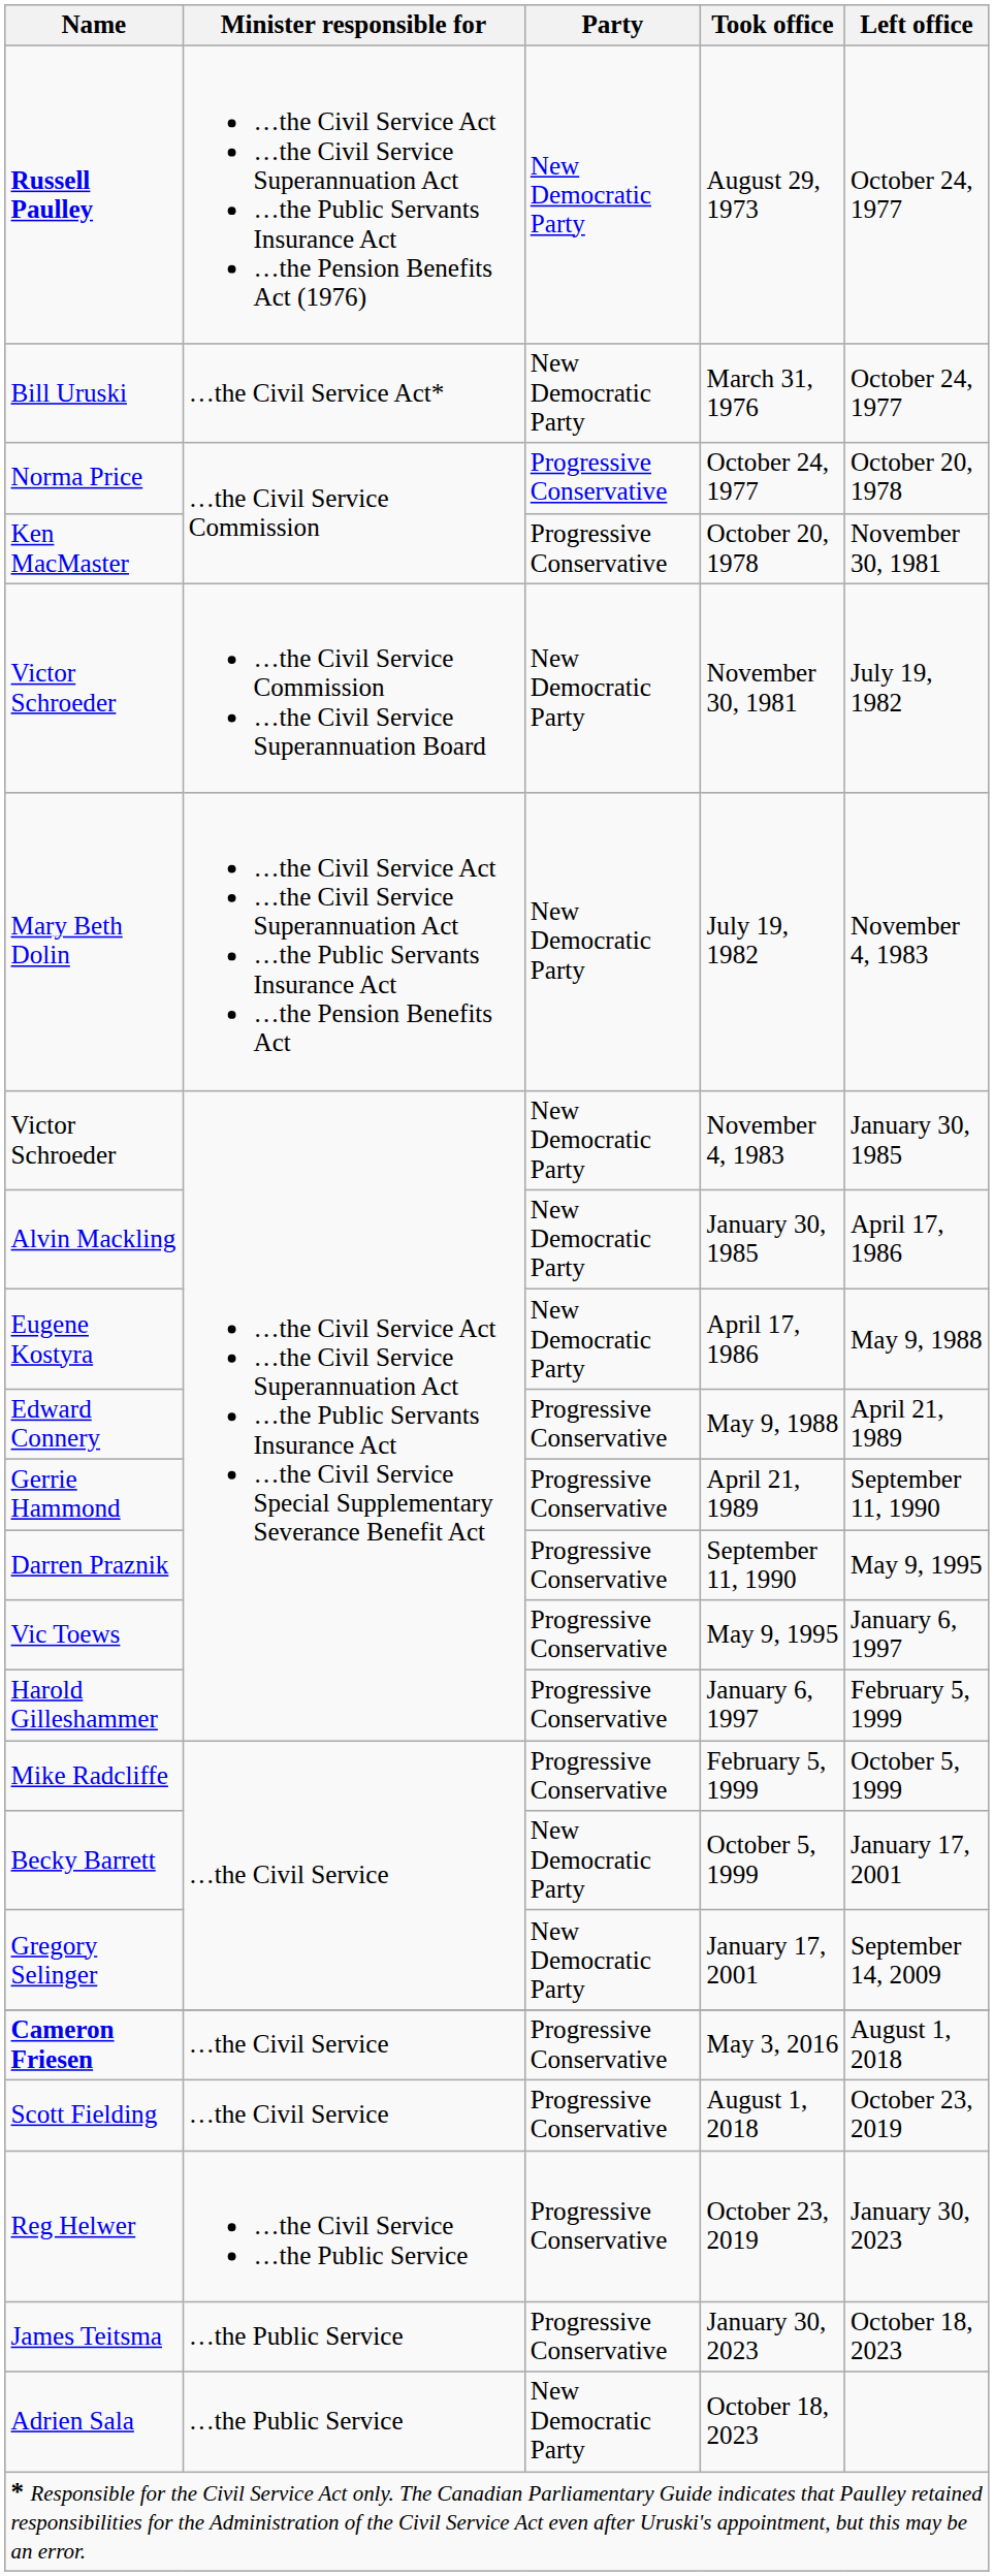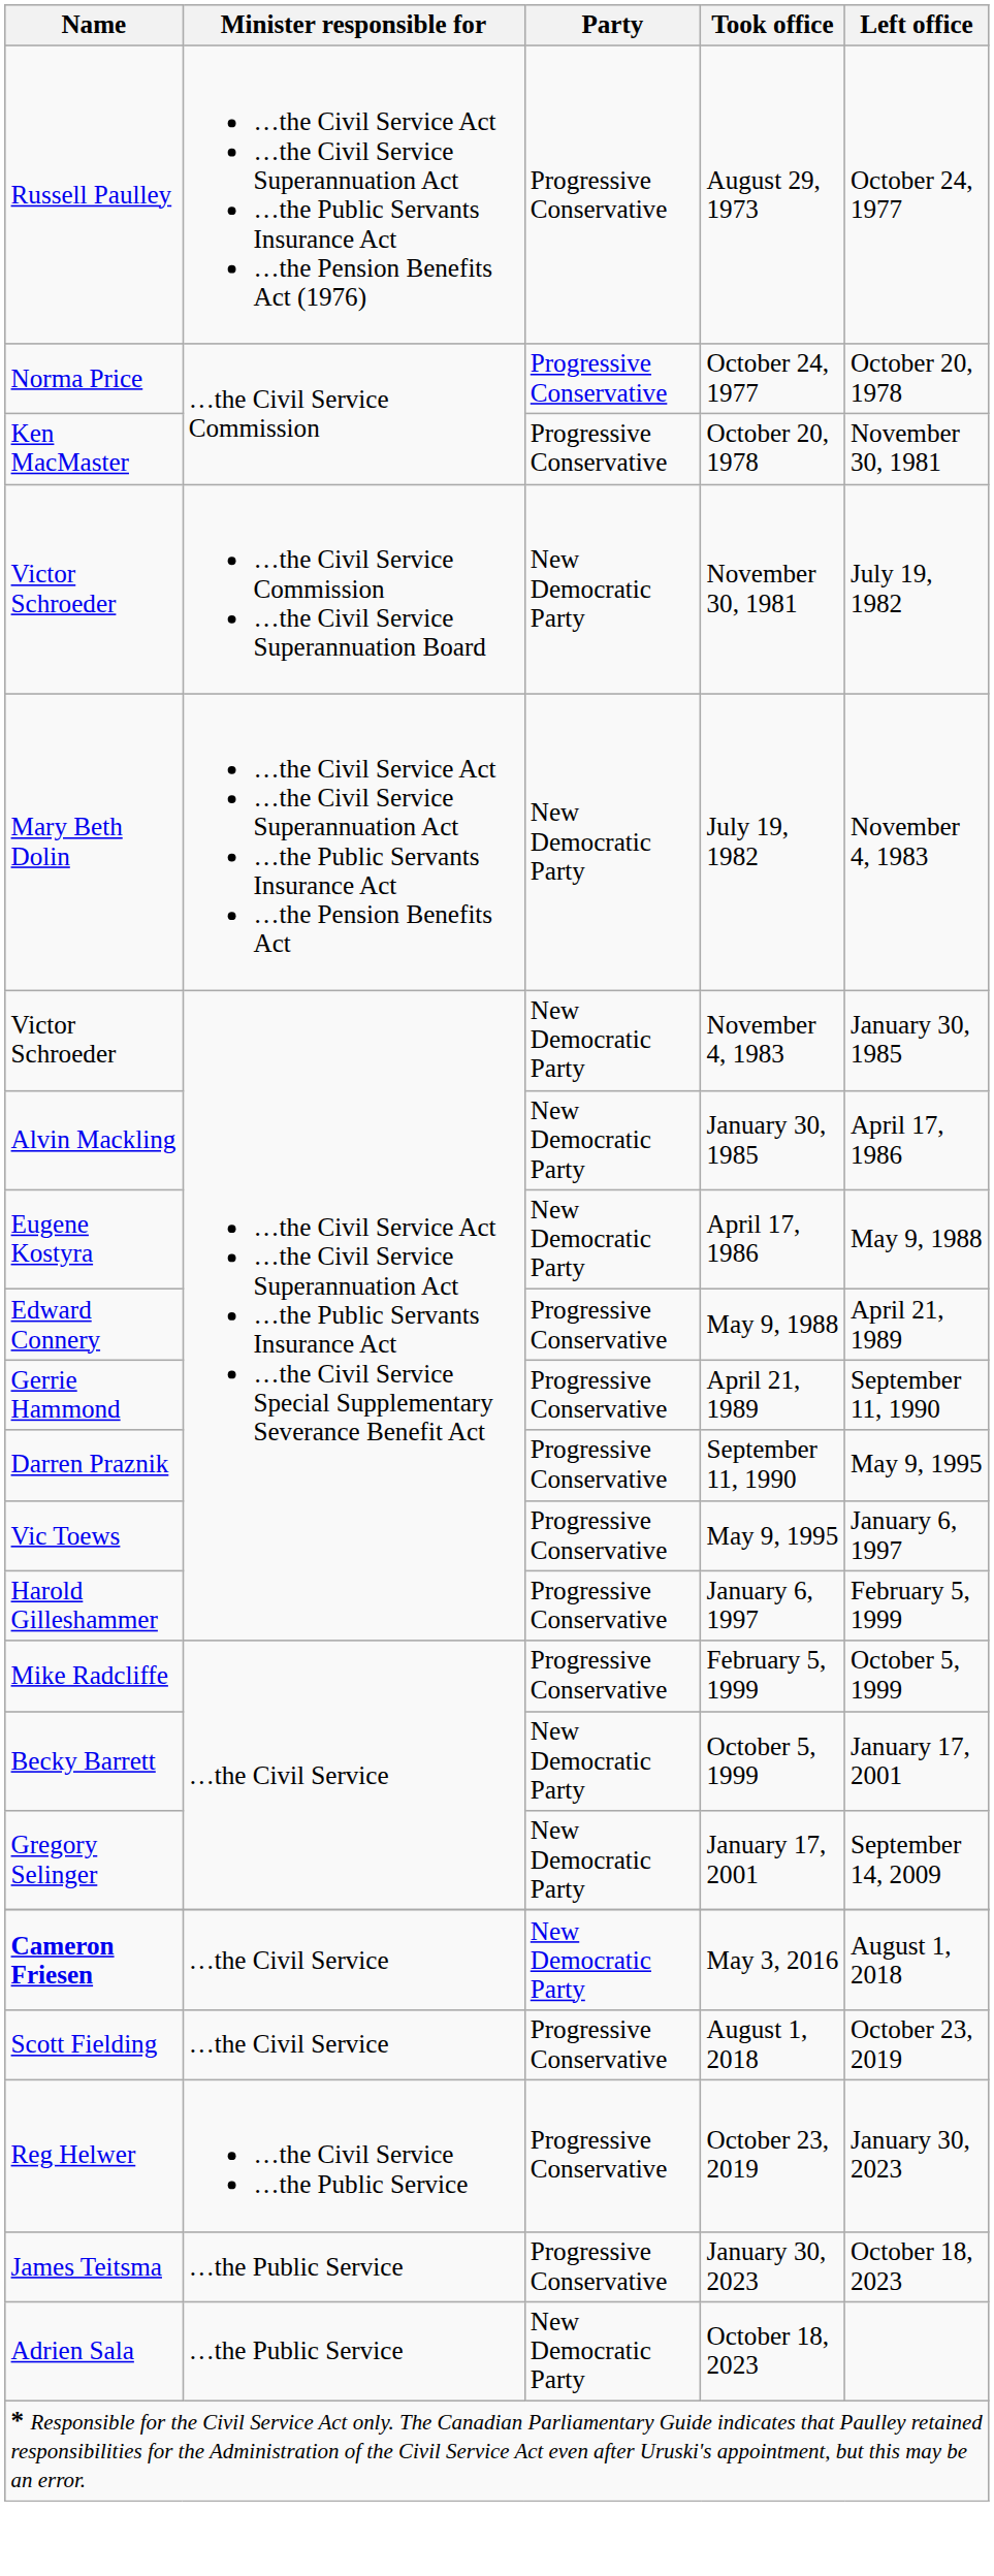 <table class="wikitable">
 <tr>
 <th>Name</th>
 <th>Minister responsible for</th>
 <th>Party</th>
 <th>Took office</th>
 <th>Left office</th>
 </tr>
 <tr>
-<td><strong><a href='#'>Russell Paulley</a></strong></td>
+<td><a href='#'>Russell Paulley</a></td>
 <td><br><ul><li>…the Civil Service Act</li><li>…the Civil Service Superannuation Act</li><li>…the Public Servants Insurance Act</li><li>…the Pension Benefits Act (1976)</li></ul></td>
-<td><a href='#'>New Democratic Party</a></td>
+<td>Progressive Conservative</td>
 <td>August 29, 1973</td>
-<td>October 24, 1977</td>
-</tr>
-<tr>
-<td><a href='#'>Bill Uruski</a></td>
-<td>…the Civil Service Act*</td>
-<td>New Democratic Party</td>
-<td>March 31, 1976</td>
 <td>October 24, 1977</td>
 </tr>
 <tr>
 <td><a href='#'>Norma Price</a></td>
 <td rowspan="2">…the Civil Service Commission</td>
 <td><a href='#'>Progressive Conservative</a></td>
 <td>October 24, 1977</td>
 <td>October 20, 1978</td>
 </tr>
 <tr>
 <td><a href='#'>Ken MacMaster</a></td>
 <td>Progressive Conservative</td>
 <td>October 20, 1978</td>
 <td>November 30, 1981</td>
 </tr>
 <tr>
 <td><a href='#'>Victor Schroeder</a></td>
 <td><br><ul><li>…the Civil Service Commission</li><li>…the Civil Service Superannuation Board</li></ul></td>
 <td>New Democratic Party</td>
 <td>November 30, 1981</td>
 <td>July 19, 1982</td>
 </tr>
 <tr>
 <td><a href='#'>Mary Beth Dolin</a></td>
 <td><br><ul><li>…the Civil Service Act</li><li>…the Civil Service Superannuation Act</li><li>…the Public Servants Insurance Act</li><li>…the Pension Benefits Act</li></ul></td>
 <td>New Democratic Party</td>
 <td>July 19, 1982</td>
 <td>November 4, 1983</td>
 </tr>
 <tr>
 <td>Victor Schroeder</td>
 <td rowspan="8"><br><ul><li>…the Civil Service Act</li><li>…the Civil Service Superannuation Act</li><li>…the Public Servants Insurance Act</li><li>…the Civil Service Special Supplementary Severance Benefit Act</li></ul></td>
 <td>New Democratic Party</td>
 <td>November 4, 1983</td>
 <td>January 30, 1985</td>
 </tr>
 <tr>
 <td><a href='#'>Alvin Mackling</a></td>
 <td>New Democratic Party</td>
 <td>January 30, 1985</td>
 <td>April 17, 1986</td>
 </tr>
 <tr>
 <td><a href='#'>Eugene Kostyra</a></td>
 <td>New Democratic Party</td>
 <td>April 17, 1986</td>
 <td>May 9, 1988</td>
 </tr>
 <tr>
 <td><a href='#'>Edward Connery</a></td>
 <td>Progressive Conservative</td>
 <td>May 9, 1988</td>
 <td>April 21, 1989</td>
 </tr>
 <tr>
 <td><a href='#'>Gerrie Hammond</a></td>
 <td>Progressive Conservative</td>
 <td>April 21, 1989</td>
 <td>September 11, 1990</td>
 </tr>
 <tr>
 <td><a href='#'>Darren Praznik</a></td>
 <td>Progressive Conservative</td>
 <td>September 11, 1990</td>
 <td>May 9, 1995</td>
 </tr>
 <tr>
 <td><a href='#'>Vic Toews</a></td>
 <td>Progressive Conservative</td>
 <td>May 9, 1995</td>
 <td>January 6, 1997</td>
 </tr>
 <tr>
 <td><a href='#'>Harold Gilleshammer</a></td>
 <td>Progressive Conservative</td>
 <td>January 6, 1997</td>
 <td>February 5, 1999</td>
 </tr>
 <tr>
 <td><a href='#'>Mike Radcliffe</a></td>
 <td rowspan="3">…the Civil Service</td>
 <td>Progressive Conservative</td>
 <td>February 5, 1999</td>
 <td>October 5, 1999</td>
 </tr>
 <tr>
 <td><a href='#'>Becky Barrett</a></td>
 <td>New Democratic Party</td>
 <td>October 5, 1999</td>
 <td>January 17, 2001</td>
 </tr>
 <tr>
 <td><a href='#'>Gregory Selinger</a></td>
 <td>New Democratic Party</td>
 <td>January 17, 2001</td>
 <td>September 14, 2009</td>
 </tr>
 <tr>
 </tr>
 <tr>
 <td><strong><a href='#'>Cameron Friesen</a></strong></td>
 <td>…the Civil Service</td>
-<td>Progressive Conservative</td>
+<td><a href='#'>New Democratic Party</a></td>
 <td>May 3, 2016</td>
 <td>August 1, 2018</td>
 </tr>
 <tr>
 <td><a href='#'>Scott Fielding</a></td>
 <td>…the Civil Service</td>
 <td>Progressive Conservative</td>
 <td>August 1, 2018</td>
 <td>October 23, 2019</td>
 </tr>
 <tr>
 <td><a href='#'>Reg Helwer</a></td>
 <td><br><ul><li>…the Civil Service</li><li>…the Public Service</li></ul></td>
 <td>Progressive Conservative</td>
 <td>October 23, 2019</td>
 <td>January 30, 2023</td>
 </tr>
 <tr>
 <td><a href='#'>James Teitsma</a></td>
 <td>…the Public Service</td>
 <td>Progressive Conservative</td>
 <td>January 30, 2023</td>
 <td>October 18, 2023</td>
 </tr>
 <tr>
 <td><a href='#'>Adrien Sala</a></td>
 <td>…the Public Service</td>
 <td>New Democratic Party</td>
 <td>October 18, 2023</td>
 <td></td>
 </tr>
 <tr>
 <td colspan="5"><strong>*</strong> <small><em>Responsible for the Civil Service Act only. The Canadian Parliamentary Guide indicates that Paulley retained responsibilities for the Administration of the Civil Service Act even after Uruski's appointment, but this may be an error.</em></small></td>
 </tr>
 </table>
